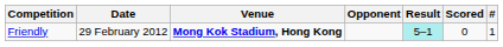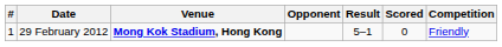 <table class="wikitable collapsible collapsed" style="font-size:90%; text-align: left;" align=center>
 <tr bgcolor="#CCCCCC" align="center">
-<th>Competition</th>
+<th>#</th>
 <th>Date</th>
 <th>Venue</th>
 <th>Opponent</th>
 <th>Result</th>
 <th>Scored</th>
-<th>#</th>
+<th>Competition</th>
 </tr>
 <tr>
-<td><a href='#'>Friendly</a></td>
+<td>1</td>
 <td>29 February 2012</td>
 <td><strong><a href='#'>Mong Kok Stadium</a>, Hong Kong</strong></td>
 <td></td>
-<td align=center style="background: paleturquoise;">5–1</td>
+<td align=center>5–1</td>
 <td align=center>0</td>
-<td>1</td>
+<td><a href='#'>Friendly</a></td>
 </tr>
 </table>
